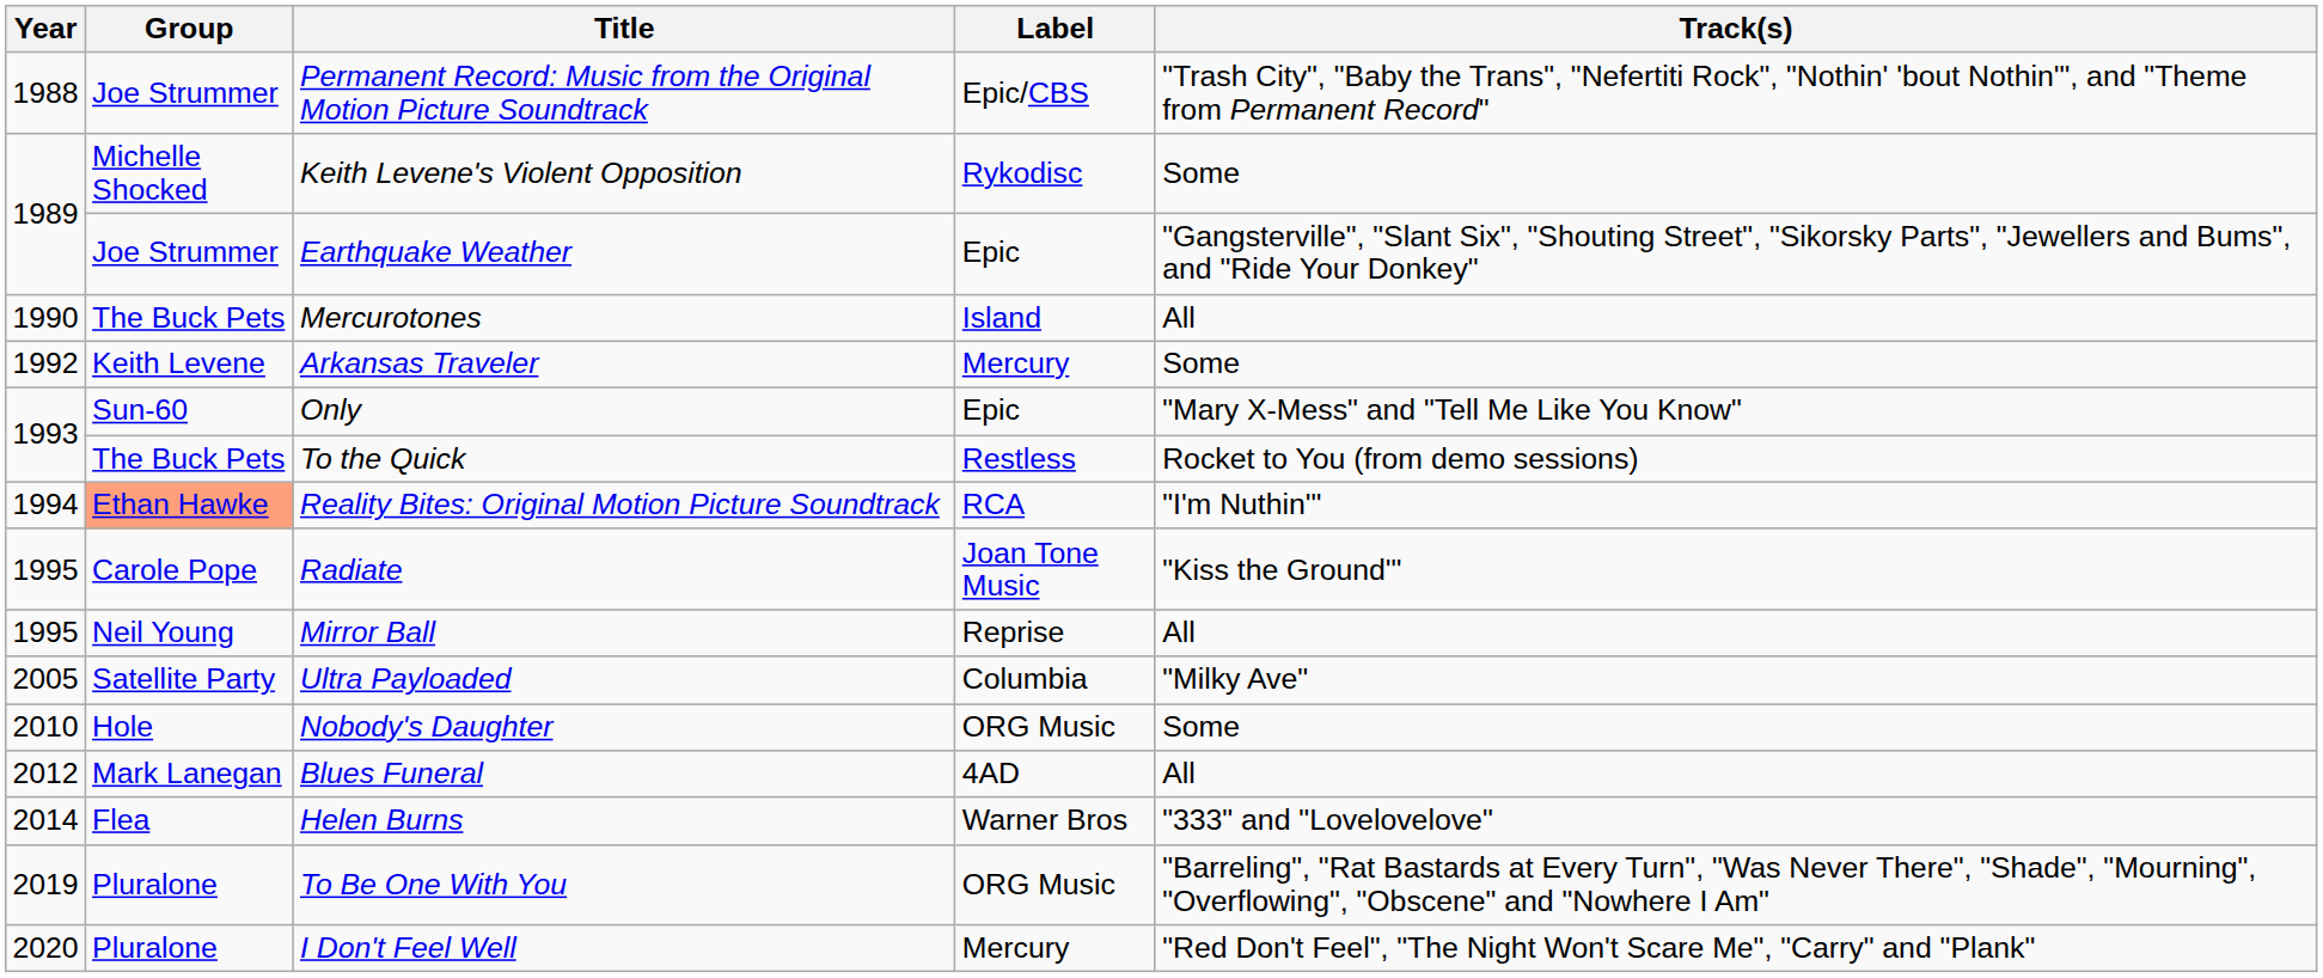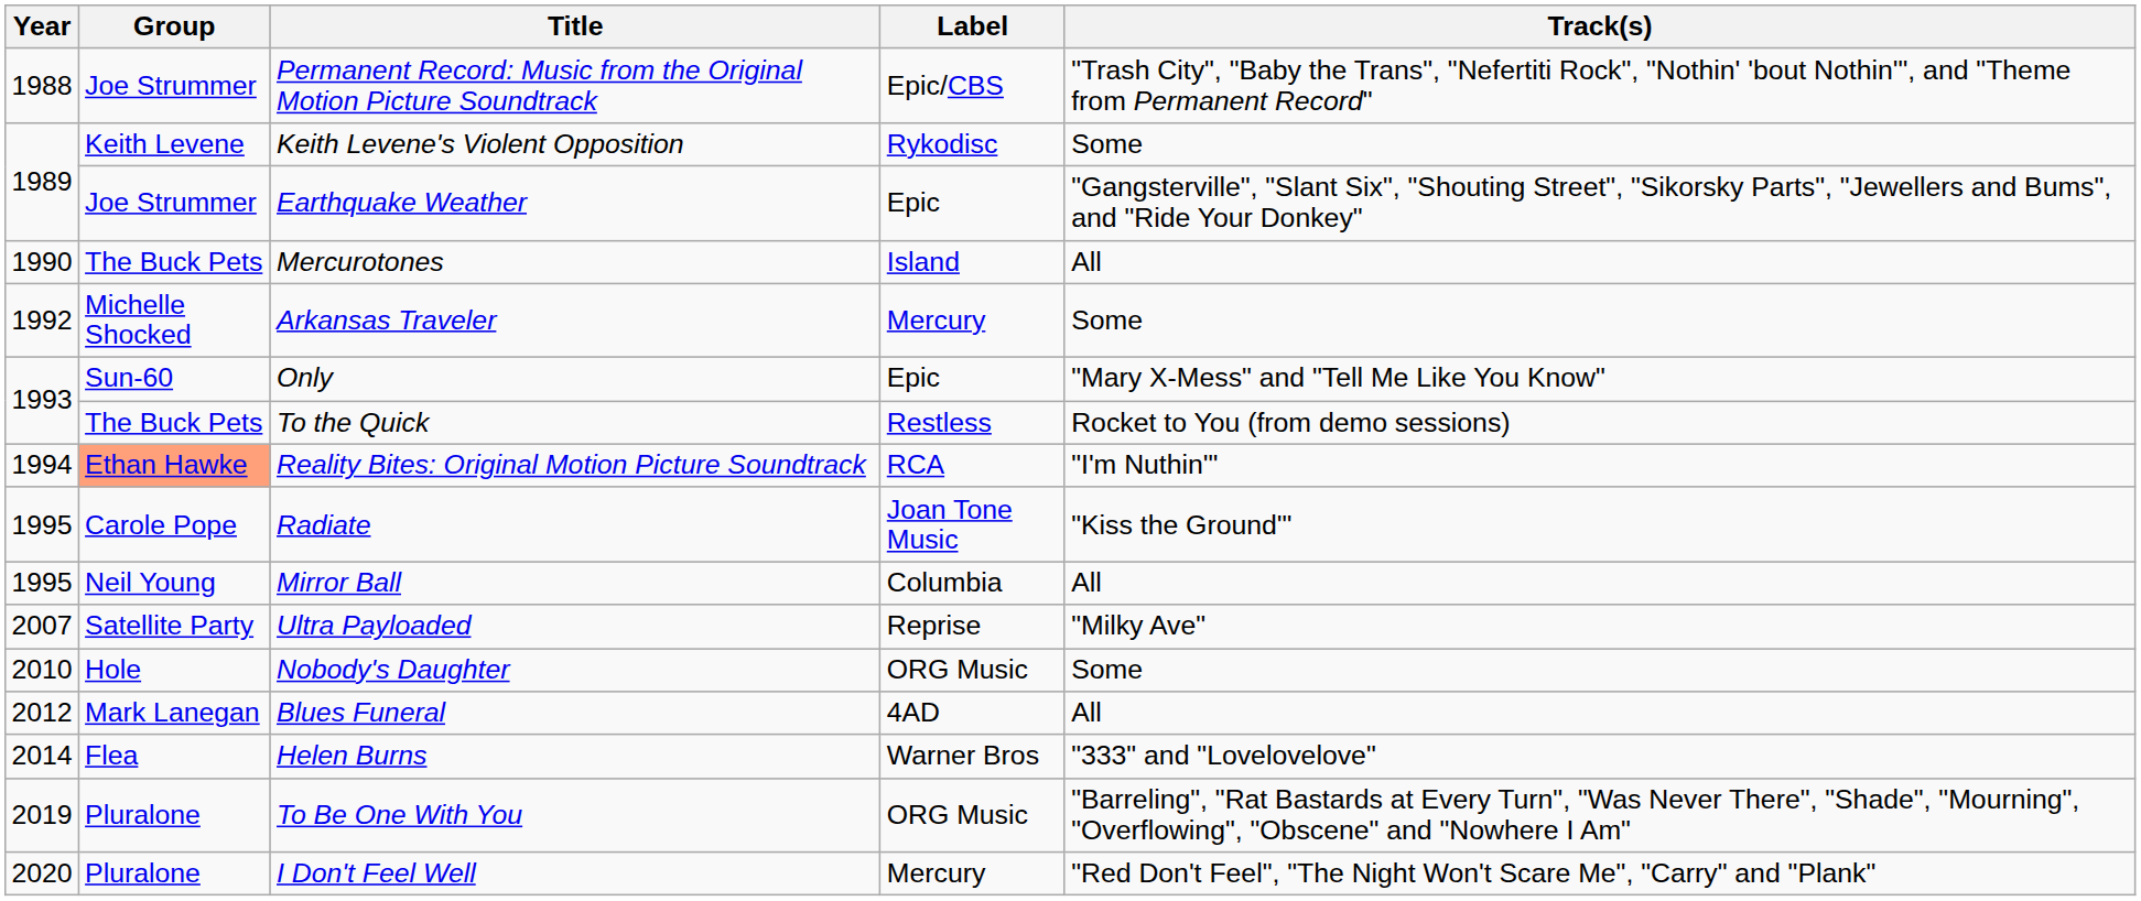 <table class="wikitable">
 <tr>
 <th><strong>Year</strong></th>
 <th><strong>Group</strong></th>
 <th><strong>Title</strong></th>
 <th><strong>Label</strong></th>
 <th><strong>Track(s)</strong></th>
 </tr>
 <tr>
 <td>1988</td>
 <td><a href='#'>Joe Strummer</a></td>
 <td><em><a href='#'>Permanent Record: Music from the Original Motion Picture Soundtrack</a></em></td>
 <td>Epic/<a href='#'>CBS</a></td>
 <td>"Trash City", "Baby the Trans", "Nefertiti Rock", "Nothin' 'bout Nothin'", and "Theme from <em>Permanent Record</em>"</td>
 </tr>
 <tr>
 <td rowspan="2">1989</td>
-<td><a href='#'>Michelle Shocked</a></td>
+<td><a href='#'>Keith Levene</a></td>
 <td><em>Keith Levene's Violent Opposition</em></td>
 <td><a href='#'>Rykodisc</a></td>
 <td>Some</td>
 </tr>
 <tr>
 <td><a href='#'>Joe Strummer</a></td>
 <td><em><a href='#'>Earthquake Weather</a></em></td>
 <td>Epic</td>
 <td>"Gangsterville", "Slant Six", "Shouting Street", "Sikorsky Parts", "Jewellers and Bums", and "Ride Your Donkey"</td>
 </tr>
 <tr>
 <td>1990</td>
 <td><a href='#'>The Buck Pets</a></td>
 <td><em>Mercurotones</em></td>
 <td><a href='#'>Island</a></td>
 <td>All</td>
 </tr>
 <tr>
 <td>1992</td>
-<td><a href='#'>Keith Levene</a></td>
+<td><a href='#'>Michelle Shocked</a></td>
 <td><em><a href='#'>Arkansas Traveler</a></em></td>
 <td><a href='#'>Mercury</a></td>
 <td>Some</td>
 </tr>
 <tr>
 <td rowspan="2">1993</td>
 <td><a href='#'>Sun-60</a></td>
 <td><em>Only</em></td>
 <td>Epic</td>
 <td>"Mary X-Mess" and "Tell Me Like You Know"</td>
 </tr>
 <tr>
 <td><a href='#'>The Buck Pets</a></td>
 <td><em>To the Quick</em></td>
 <td><a href='#'>Restless</a></td>
 <td>Rocket to You (from demo sessions)</td>
 </tr>
 <tr>
 <td>1994</td>
 <td style="background: lightsalmon;"><a href='#'>Ethan Hawke</a></td>
 <td><em><a href='#'>Reality Bites: Original Motion Picture Soundtrack</a></em></td>
 <td><a href='#'>RCA</a></td>
 <td>"I'm Nuthin'"</td>
 </tr>
 <tr>
 <td>1995</td>
 <td><a href='#'>Carole Pope</a></td>
 <td><em><a href='#'>Radiate</a></em></td>
 <td><a href='#'>Joan Tone Music</a></td>
 <td>"Kiss the Ground'"</td>
 </tr>
 <tr>
 <td>1995</td>
 <td><a href='#'>Neil Young</a></td>
 <td><em><a href='#'>Mirror Ball</a></em></td>
-<td>Reprise</td>
+<td>Columbia</td>
 <td>All</td>
 </tr>
 <tr>
-<td>2005</td>
+<td>2007</td>
 <td><a href='#'>Satellite Party</a></td>
 <td><em><a href='#'>Ultra Payloaded</a></em></td>
-<td>Columbia</td>
+<td>Reprise</td>
 <td>"Milky Ave"</td>
 </tr>
 <tr>
 <td>2010</td>
 <td><a href='#'>Hole</a></td>
 <td><em><a href='#'>Nobody's Daughter</a></em></td>
 <td>ORG Music</td>
 <td>Some</td>
 </tr>
 <tr>
 <td>2012</td>
 <td><a href='#'>Mark Lanegan</a></td>
 <td><em><a href='#'>Blues Funeral</a></em></td>
 <td>4AD</td>
 <td>All</td>
 </tr>
 <tr>
 <td>2014</td>
 <td><a href='#'>Flea</a></td>
 <td><em><a href='#'>Helen Burns</a></em></td>
 <td>Warner Bros</td>
 <td>"333" and "Lovelovelove"</td>
 </tr>
 <tr>
 <td>2019</td>
 <td><a href='#'>Pluralone</a></td>
 <td><em><a href='#'>To Be One With You</a></em></td>
 <td>ORG Music</td>
 <td>"Barreling", "Rat Bastards at Every Turn", "Was Never There", "Shade", "Mourning", "Overflowing", "Obscene" and "Nowhere I Am"</td>
 </tr>
 <tr>
 <td>2020</td>
 <td><a href='#'>Pluralone</a></td>
 <td><em><a href='#'>I Don't Feel Well</a></em></td>
 <td>Mercury</td>
 <td>"Red Don't Feel", "The Night Won't Scare Me", "Carry" and "Plank"</td>
 </tr>
 </table>
